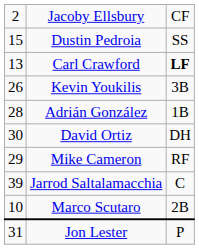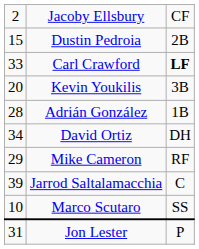 <table class="wikitable plainrowheaders" style="text-align:center;">
 <tr>
 <td>2</td>
 <td><a href='#'>Jacoby Ellsbury</a></td>
 <td>CF</td>
 </tr>
 <tr>
 <td>15</td>
 <td><a href='#'>Dustin Pedroia</a></td>
-<td>SS</td>
+<td>2B</td>
 </tr>
 <tr>
-<td>13</td>
+<td>33</td>
 <td><a href='#'>Carl Crawford</a></td>
 <td><strong>LF</strong></td>
 </tr>
 <tr>
-<td>26</td>
+<td>20</td>
 <td><a href='#'>Kevin Youkilis</a></td>
 <td>3B</td>
 </tr>
 <tr>
 <td>28</td>
 <td><a href='#'>Adrián González</a></td>
 <td>1B</td>
 </tr>
 <tr>
-<td>30</td>
+<td>34</td>
 <td><a href='#'>David Ortiz</a></td>
 <td>DH</td>
 </tr>
 <tr>
 <td>29</td>
 <td><a href='#'>Mike Cameron</a></td>
 <td>RF</td>
 </tr>
 <tr>
 <td>39</td>
 <td><a href='#'>Jarrod Saltalamacchia</a></td>
 <td>C</td>
 </tr>
 <tr style="border-bottom:2px solid black">
 <td>10</td>
 <td><a href='#'>Marco Scutaro</a></td>
-<td>2B</td>
+<td>SS</td>
 </tr>
 <tr>
 <td>31</td>
 <td><a href='#'>Jon Lester</a></td>
 <td>P</td>
 </tr>
 </table>
